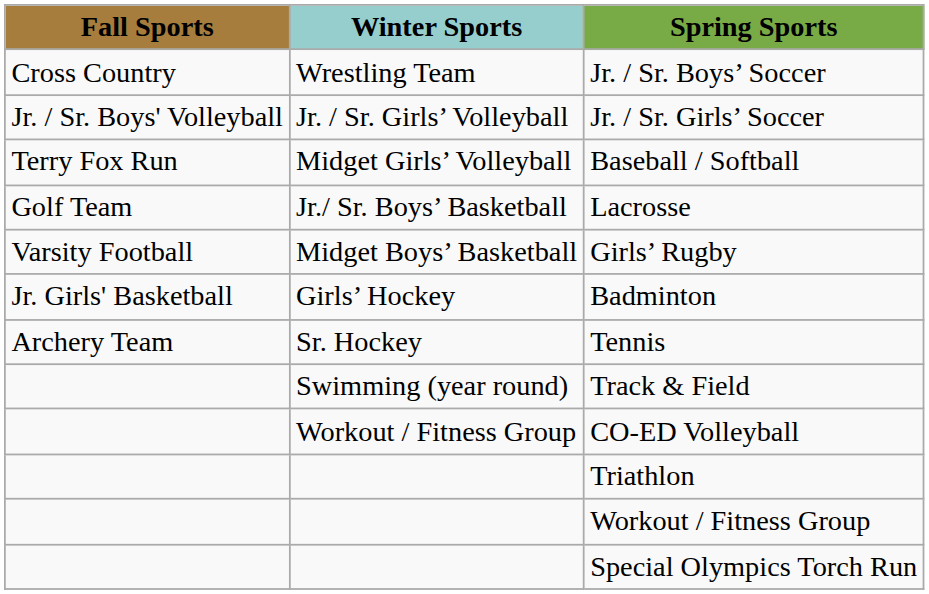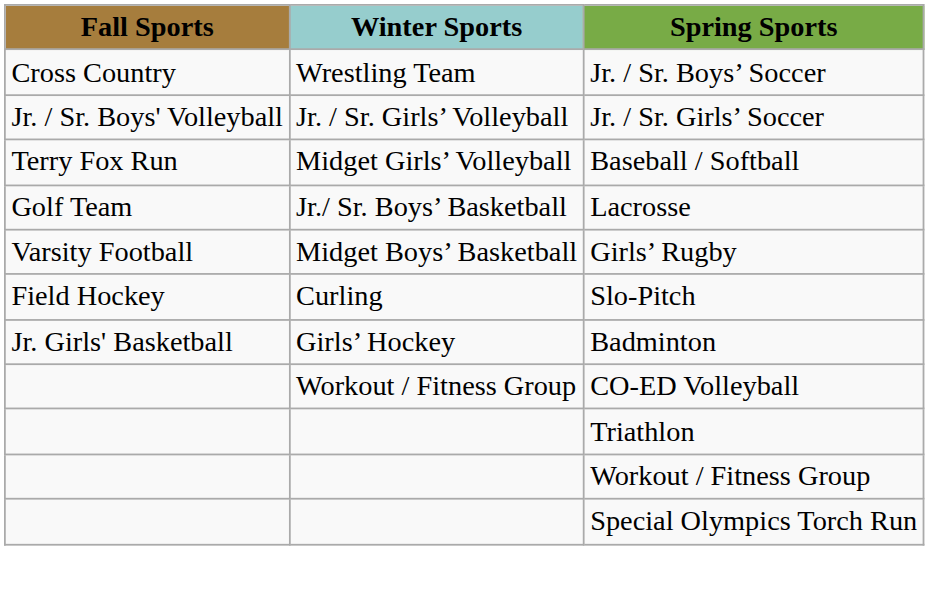 <table class="wikitable">
 <tr>
 <th style="background: #A67D3D;">Fall Sports</th>
 <th style="background: #96CDCD;">Winter Sports</th>
 <th style="background: #78AB46;">Spring Sports</th>
 </tr>
 <tr>
 <td>Cross Country</td>
 <td>Wrestling Team</td>
 <td>Jr. / Sr. Boys’ Soccer</td>
 </tr>
 <tr>
 <td>Jr. / Sr. Boys' Volleyball</td>
 <td>Jr. / Sr. Girls’ Volleyball</td>
 <td>Jr. / Sr. Girls’ Soccer</td>
 </tr>
 <tr>
 <td>Terry Fox Run</td>
 <td>Midget Girls’ Volleyball</td>
 <td>Baseball / Softball</td>
 </tr>
 <tr>
 <td>Golf Team</td>
 <td>Jr./ Sr. Boys’ Basketball</td>
 <td>Lacrosse</td>
 </tr>
 <tr>
 <td>Varsity Football</td>
 <td>Midget Boys’ Basketball</td>
 <td>Girls’ Rugby</td>
 </tr>
 <tr>
+<td>Field Hockey</td>
+<td>Curling</td>
+<td>Slo-Pitch</td>
+</tr>
+<tr>
 <td>Jr. Girls' Basketball</td>
 <td>Girls’ Hockey</td>
 <td>Badminton</td>
-</tr>
-<tr>
-<td>Archery Team</td>
-<td>Sr. Hockey</td>
-<td>Tennis</td>
-</tr>
-<tr>
-<td></td>
-<td>Swimming (year round)</td>
-<td>Track & Field</td>
 </tr>
 <tr>
 <td></td>
 <td>Workout / Fitness Group</td>
 <td>CO-ED Volleyball</td>
 </tr>
 <tr>
 <td></td>
 <td></td>
 <td>Triathlon</td>
 </tr>
 <tr>
 <td></td>
 <td></td>
 <td>Workout / Fitness Group</td>
 </tr>
 <tr>
 <td></td>
 <td></td>
 <td>Special Olympics Torch Run</td>
 </tr>
 </table>
